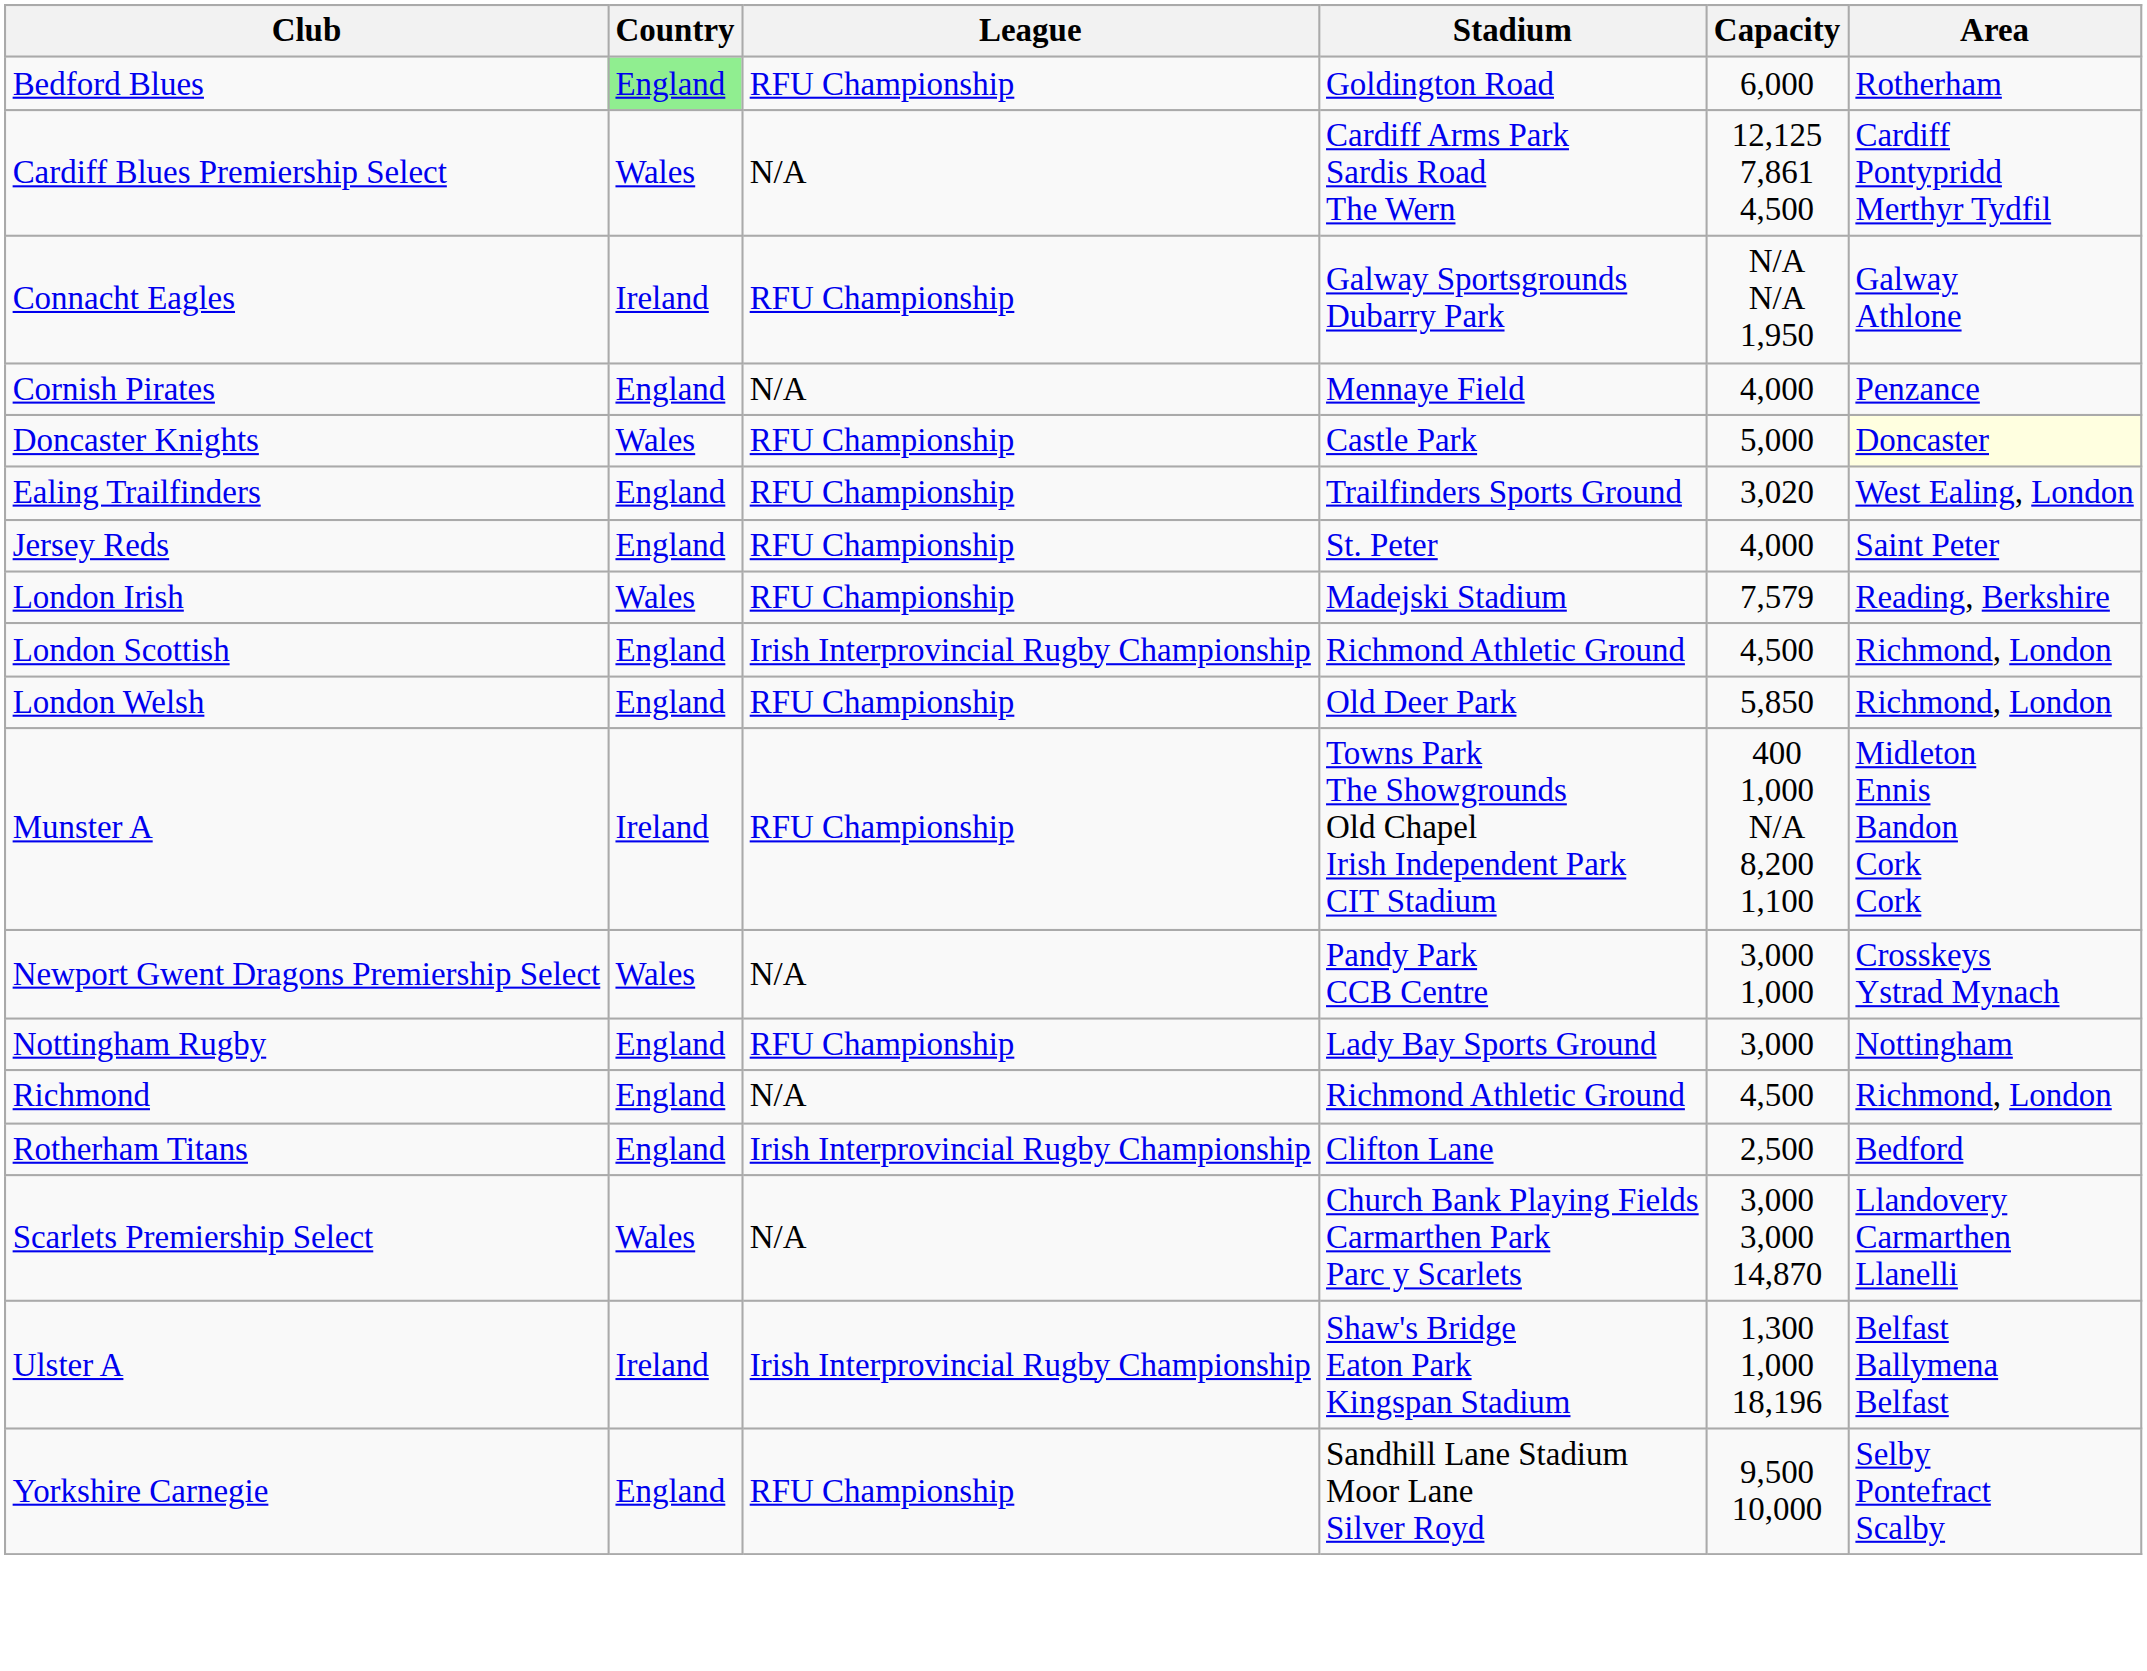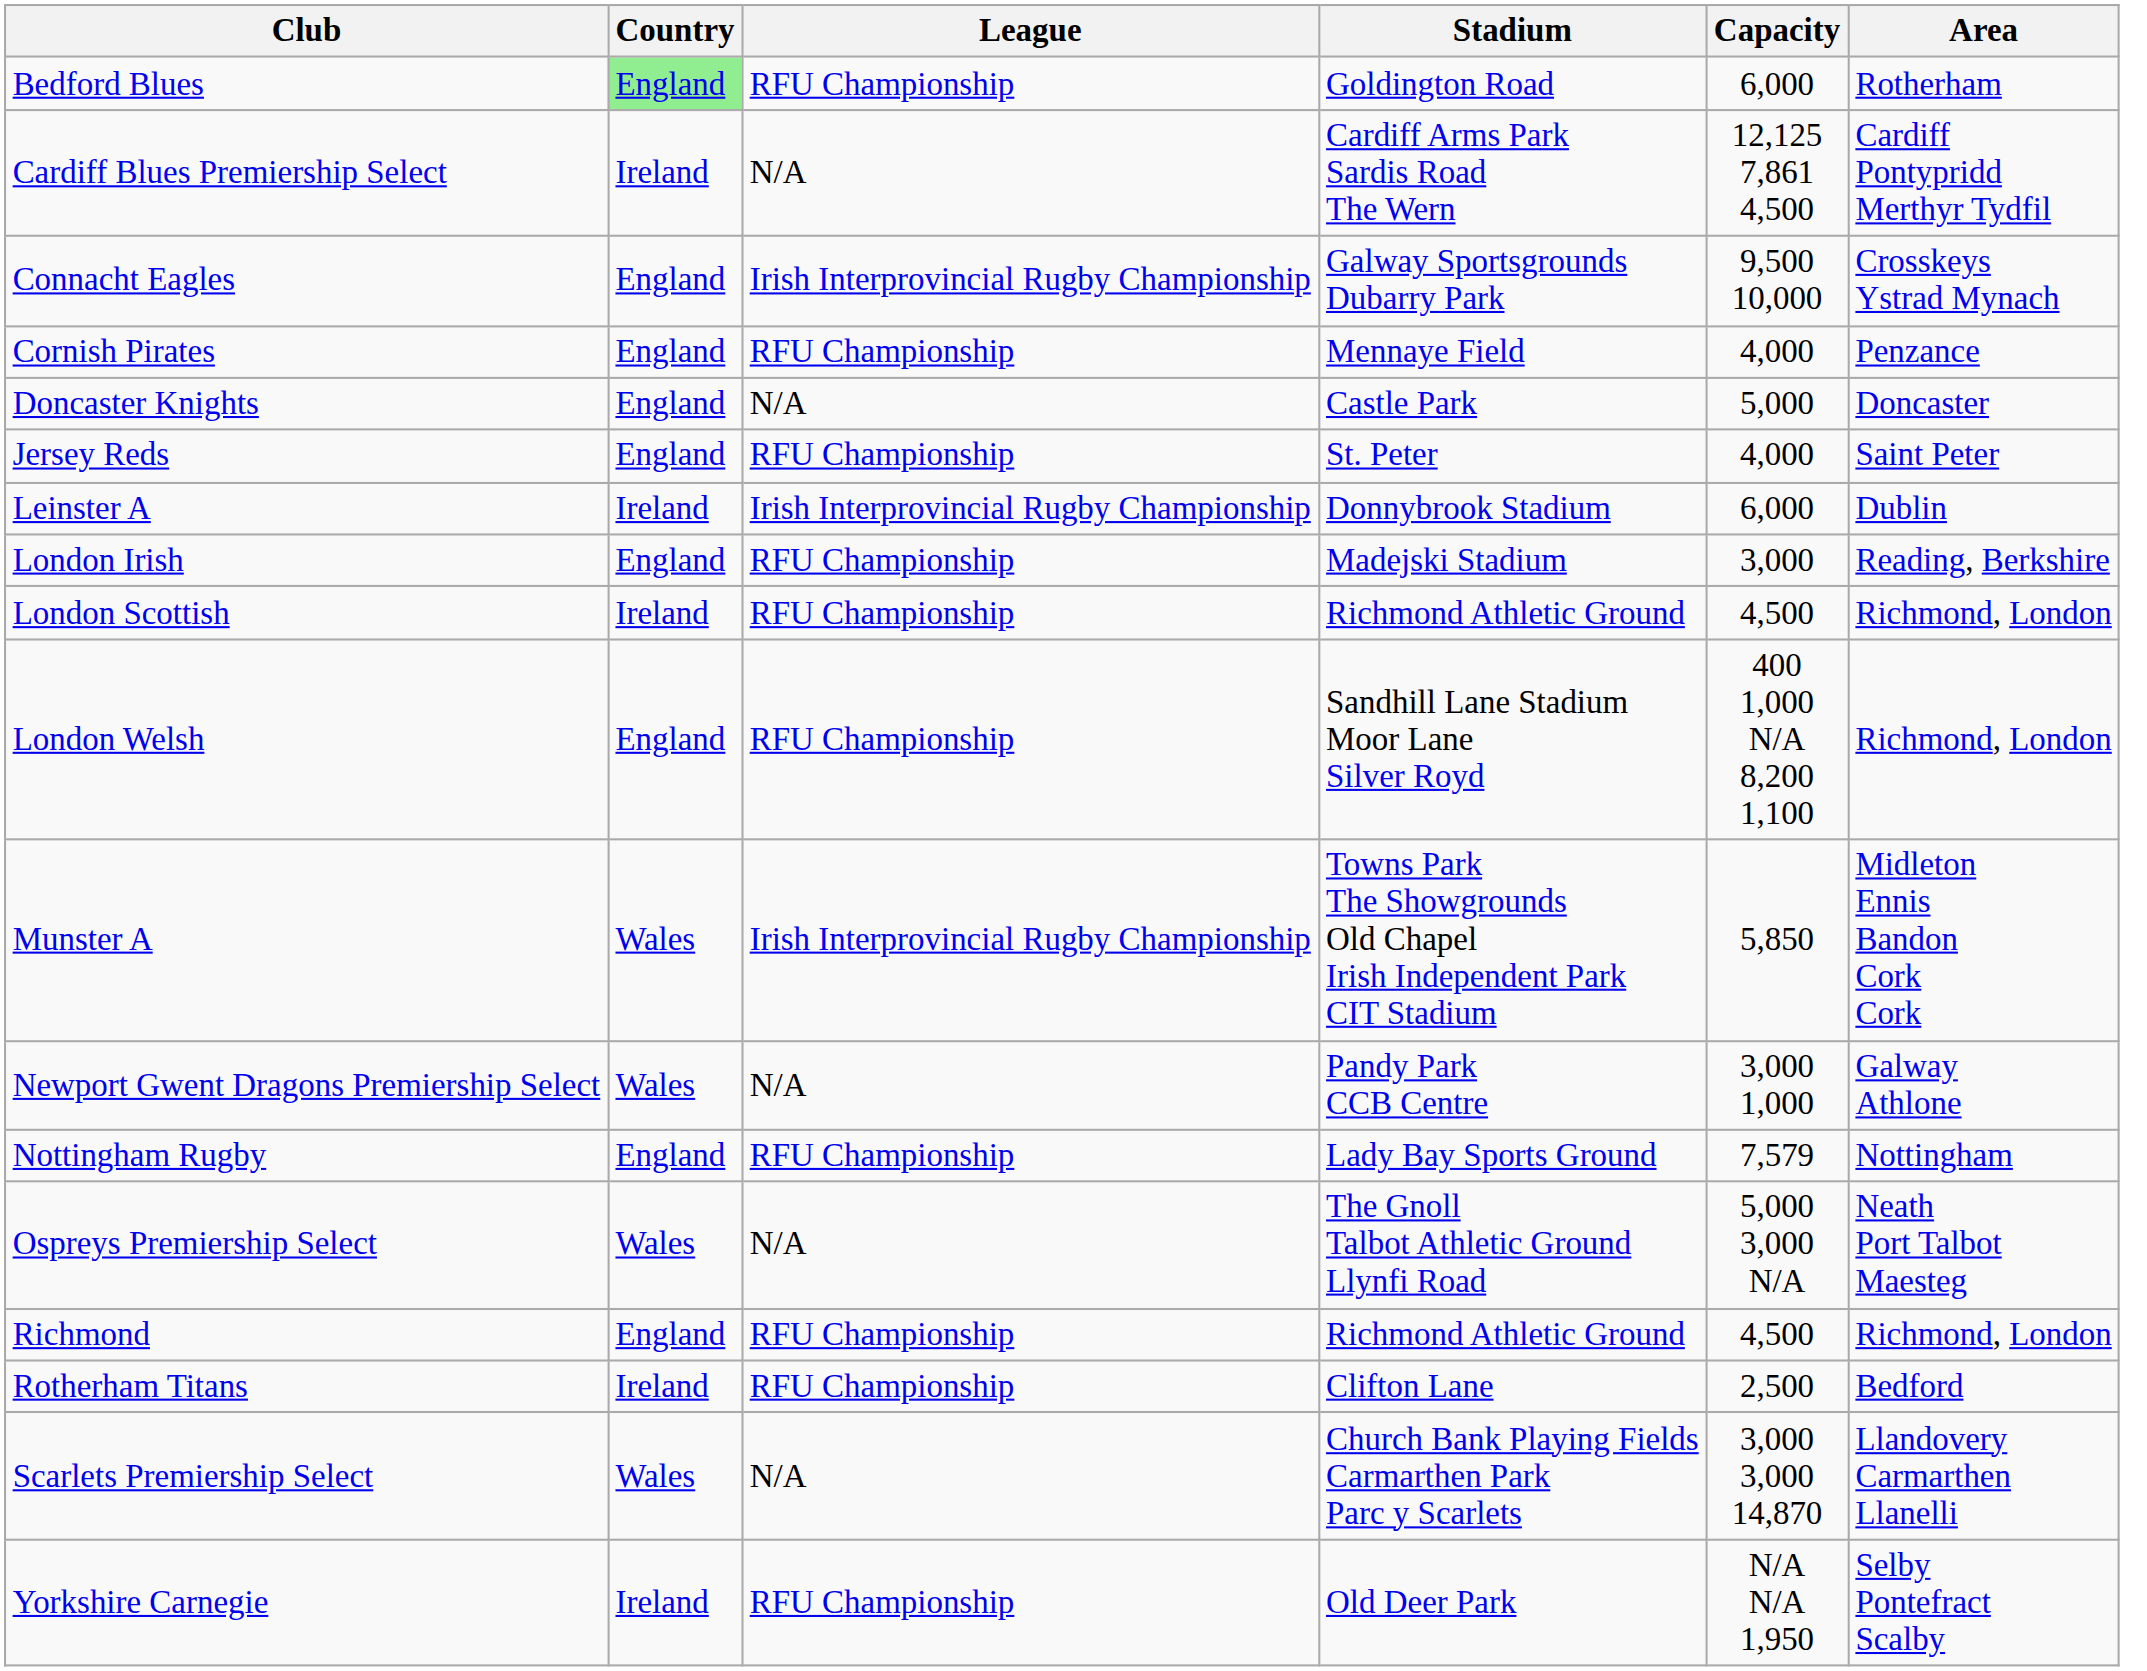 <table class="wikitable sortable">
 <tr>
 <th>Club</th>
 <th>Country</th>
 <th>League</th>
 <th>Stadium</th>
 <th>Capacity</th>
 <th>Area</th>
 </tr>
 <tr>
 <td><a href='#'>Bedford Blues</a></td>
 <td style="background: lightgreen;"> <a href='#'>England</a></td>
 <td><a href='#'>RFU Championship</a></td>
 <td><a href='#'>Goldington Road</a></td>
 <td align=center>6,000</td>
 <td><a href='#'>Rotherham</a></td>
 </tr>
 <tr>
 <td><a href='#'>Cardiff Blues Premiership Select</a></td>
-<td> <a href='#'>Wales</a></td>
+<td> <a href='#'>Ireland</a></td>
 <td>N/A</td>
 <td><a href='#'>Cardiff Arms Park</a><br><a href='#'>Sardis Road</a><br><a href='#'>The Wern</a></td>
 <td align=center>12,125<br>7,861<br>4,500</td>
 <td><a href='#'>Cardiff</a><br><a href='#'>Pontypridd</a><br><a href='#'>Merthyr Tydfil</a></td>
 </tr>
 <tr>
 <td><a href='#'>Connacht Eagles</a></td>
-<td> <a href='#'>Ireland</a></td>
-<td><a href='#'>RFU Championship</a></td>
+<td> <a href='#'>England</a></td>
+<td><a href='#'>Irish Interprovincial Rugby Championship</a></td>
 <td><a href='#'>Galway Sportsgrounds</a><br><a href='#'>Dubarry Park</a></td>
-<td align=center>N/A<br>N/A<br>1,950</td>
-<td><a href='#'>Galway</a><br><a href='#'>Athlone</a></td>
+<td align=center>9,500<br>10,000</td>
+<td><a href='#'>Crosskeys</a><br><a href='#'>Ystrad Mynach</a></td>
 </tr>
 <tr>
 <td><a href='#'>Cornish Pirates</a></td>
 <td> <a href='#'>England</a></td>
-<td>N/A</td>
+<td><a href='#'>RFU Championship</a></td>
 <td><a href='#'>Mennaye Field</a></td>
 <td align=center>4,000</td>
 <td><a href='#'>Penzance</a></td>
 </tr>
 <tr>
 <td><a href='#'>Doncaster Knights</a></td>
-<td> <a href='#'>Wales</a></td>
-<td><a href='#'>RFU Championship</a></td>
+<td> <a href='#'>England</a></td>
+<td>N/A</td>
 <td><a href='#'>Castle Park</a></td>
 <td align=center>5,000</td>
-<td style="background: lightyellow;"><a href='#'>Doncaster</a></td>
-</tr>
-<tr>
-<td><a href='#'>Ealing Trailfinders</a></td>
-<td> <a href='#'>England</a></td>
-<td><a href='#'>RFU Championship</a></td>
-<td><a href='#'>Trailfinders Sports Ground</a></td>
-<td align=center>3,020</td>
-<td><a href='#'>West Ealing</a>, <a href='#'>London</a></td>
+<td><a href='#'>Doncaster</a></td>
 </tr>
 <tr>
 <td><a href='#'>Jersey Reds</a></td>
 <td> <a href='#'>England</a> </td>
 <td><a href='#'>RFU Championship</a></td>
 <td><a href='#'>St. Peter</a></td>
 <td align=center>4,000</td>
 <td><a href='#'>Saint Peter</a></td>
 </tr>
 <tr>
+<td><a href='#'>Leinster A</a></td>
+<td> <a href='#'>Ireland</a></td>
+<td><a href='#'>Irish Interprovincial Rugby Championship</a></td>
+<td><a href='#'>Donnybrook Stadium</a></td>
+<td align=center>6,000</td>
+<td><a href='#'>Dublin</a></td>
+</tr>
+<tr>
 <td><a href='#'>London Irish</a></td>
-<td> <a href='#'>Wales</a></td>
+<td> <a href='#'>England</a></td>
 <td><a href='#'>RFU Championship</a></td>
 <td><a href='#'>Madejski Stadium</a></td>
-<td align=center>7,579</td>
+<td align=center>3,000</td>
 <td><a href='#'>Reading</a>, <a href='#'>Berkshire</a></td>
 </tr>
 <tr>
 <td><a href='#'>London Scottish</a></td>
-<td> <a href='#'>England</a></td>
-<td><a href='#'>Irish Interprovincial Rugby Championship</a></td>
+<td> <a href='#'>Ireland</a></td>
+<td><a href='#'>RFU Championship</a></td>
 <td><a href='#'>Richmond Athletic Ground</a></td>
 <td align=center>4,500</td>
 <td><a href='#'>Richmond</a>, <a href='#'>London</a></td>
 </tr>
 <tr>
 <td><a href='#'>London Welsh</a></td>
 <td> <a href='#'>England</a></td>
 <td><a href='#'>RFU Championship</a></td>
-<td><a href='#'>Old Deer Park</a></td>
-<td align=center>5,850</td>
+<td>Sandhill Lane Stadium<br>Moor Lane<br><a href='#'>Silver Royd</a></td>
+<td align=center>400<br>1,000<br>N/A<br>8,200<br>1,100</td>
 <td><a href='#'>Richmond</a>, <a href='#'>London</a></td>
 </tr>
 <tr>
 <td><a href='#'>Munster A</a></td>
-<td> <a href='#'>Ireland</a></td>
-<td><a href='#'>RFU Championship</a></td>
+<td> <a href='#'>Wales</a></td>
+<td><a href='#'>Irish Interprovincial Rugby Championship</a></td>
 <td><a href='#'>Towns Park</a><br><a href='#'>The Showgrounds</a><br>Old Chapel<br><a href='#'>Irish Independent Park</a><br><a href='#'>CIT Stadium</a></td>
-<td align=center>400<br>1,000<br>N/A<br>8,200<br>1,100</td>
+<td align=center>5,850</td>
 <td><a href='#'>Midleton</a><br><a href='#'>Ennis</a><br><a href='#'>Bandon</a><br><a href='#'>Cork</a><br><a href='#'>Cork</a></td>
 </tr>
 <tr>
 <td><a href='#'>Newport Gwent Dragons Premiership Select</a></td>
 <td> <a href='#'>Wales</a></td>
 <td>N/A</td>
 <td><a href='#'>Pandy Park</a><br><a href='#'>CCB Centre</a></td>
 <td align=center>3,000<br>1,000</td>
-<td><a href='#'>Crosskeys</a><br><a href='#'>Ystrad Mynach</a></td>
+<td><a href='#'>Galway</a><br><a href='#'>Athlone</a></td>
 </tr>
 <tr>
 <td><a href='#'>Nottingham Rugby</a></td>
 <td> <a href='#'>England</a></td>
 <td><a href='#'>RFU Championship</a></td>
 <td><a href='#'>Lady Bay Sports Ground</a></td>
-<td align=center>3,000</td>
+<td align=center>7,579</td>
 <td><a href='#'>Nottingham</a></td>
+</tr>
+<tr>
+<td><a href='#'>Ospreys Premiership Select</a></td>
+<td> <a href='#'>Wales</a></td>
+<td>N/A</td>
+<td><a href='#'>The Gnoll</a><br><a href='#'>Talbot Athletic Ground</a><br><a href='#'>Llynfi Road</a></td>
+<td align=center>5,000<br>3,000<br>N/A</td>
+<td><a href='#'>Neath</a><br><a href='#'>Port Talbot</a><br><a href='#'>Maesteg</a></td>
 </tr>
 <tr>
 <td><a href='#'>Richmond</a></td>
 <td> <a href='#'>England</a></td>
-<td>N/A</td>
+<td><a href='#'>RFU Championship</a></td>
 <td><a href='#'>Richmond Athletic Ground</a></td>
 <td align=center>4,500</td>
 <td><a href='#'>Richmond</a>, <a href='#'>London</a></td>
 </tr>
 <tr>
 <td><a href='#'>Rotherham Titans</a></td>
-<td> <a href='#'>England</a></td>
-<td><a href='#'>Irish Interprovincial Rugby Championship</a></td>
+<td> <a href='#'>Ireland</a></td>
+<td><a href='#'>RFU Championship</a></td>
 <td><a href='#'>Clifton Lane</a></td>
 <td align=center>2,500</td>
 <td><a href='#'>Bedford</a></td>
 </tr>
 <tr>
 <td><a href='#'>Scarlets Premiership Select</a></td>
 <td> <a href='#'>Wales</a></td>
 <td>N/A</td>
 <td><a href='#'>Church Bank Playing Fields</a><br><a href='#'>Carmarthen Park</a><br><a href='#'>Parc y Scarlets</a></td>
 <td align=center>3,000<br>3,000<br>14,870</td>
 <td><a href='#'>Llandovery</a><br><a href='#'>Carmarthen</a><br><a href='#'>Llanelli</a></td>
 </tr>
 <tr>
-<td><a href='#'>Ulster A</a></td>
+<td><a href='#'>Yorkshire Carnegie</a></td>
 <td> <a href='#'>Ireland</a></td>
-<td><a href='#'>Irish Interprovincial Rugby Championship</a></td>
-<td><a href='#'>Shaw's Bridge</a><br><a href='#'>Eaton Park</a><br><a href='#'>Kingspan Stadium</a></td>
-<td align=center>1,300<br>1,000<br>18,196</td>
-<td><a href='#'>Belfast</a><br><a href='#'>Ballymena</a><br><a href='#'>Belfast</a></td>
-</tr>
-<tr>
-<td><a href='#'>Yorkshire Carnegie</a></td>
-<td> <a href='#'>England</a></td>
 <td><a href='#'>RFU Championship</a></td>
-<td>Sandhill Lane Stadium<br>Moor Lane<br><a href='#'>Silver Royd</a></td>
-<td align=center>9,500<br>10,000</td>
+<td><a href='#'>Old Deer Park</a></td>
+<td align=center>N/A<br>N/A<br>1,950</td>
 <td><a href='#'>Selby</a><br><a href='#'>Pontefract</a><br><a href='#'>Scalby</a></td>
 </tr>
 </table>
